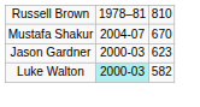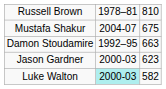 <table class="wikitable" style="text-align: center;">
 <tr>
 <td>Russell Brown</td>
 <td>1978–81</td>
 <td>810</td>
 </tr>
 <tr>
 <td>Mustafa Shakur</td>
 <td>2004-07</td>
-<td>670</td>
+<td>675</td>
+</tr>
+<tr>
+<td>Damon Stoudamire</td>
+<td>1992–95</td>
+<td>663</td>
 </tr>
 <tr>
 <td>Jason Gardner</td>
 <td>2000-03</td>
 <td>623</td>
 </tr>
 <tr>
 <td>Luke Walton</td>
 <td style="background: paleturquoise;">2000-03</td>
 <td>582</td>
 </tr>
 </table>
